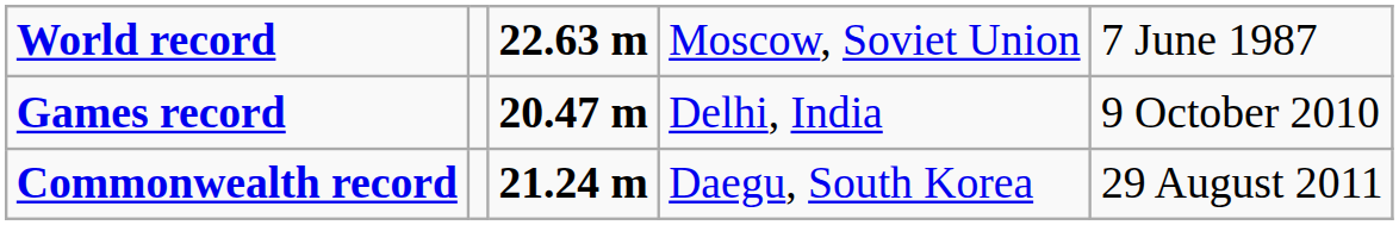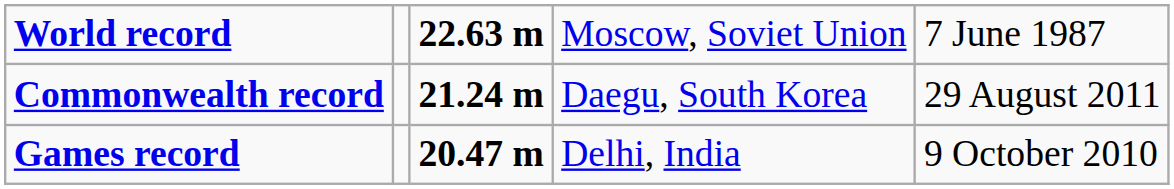 <table class="wikitable">
 <tr>
 <td><a href='#'><strong>World record</strong></a></td>
 <td></td>
 <td><strong>22.63 m</strong></td>
 <td><a href='#'>Moscow</a>, <a href='#'>Soviet Union</a></td>
 <td>7 June 1987</td>
 </tr>
 <tr>
+<td><a href='#'><strong>Commonwealth record</strong></a></td>
+<td></td>
+<td><strong>21.24 m </strong></td>
+<td><a href='#'>Daegu</a>, <a href='#'>South Korea</a></td>
+<td>29 August 2011</td>
+</tr>
+<tr>
 <td><a href='#'><strong>Games record</strong></a></td>
 <td></td>
 <td><strong>20.47 m</strong></td>
 <td><a href='#'>Delhi</a>, <a href='#'>India</a></td>
 <td>9 October 2010</td>
 </tr>
-<tr>
-<td><a href='#'><strong>Commonwealth record</strong></a></td>
-<td></td>
-<td><strong>21.24 m </strong></td>
-<td><a href='#'>Daegu</a>, <a href='#'>South Korea</a></td>
-<td>29 August 2011</td>
-</tr>
 </table>
